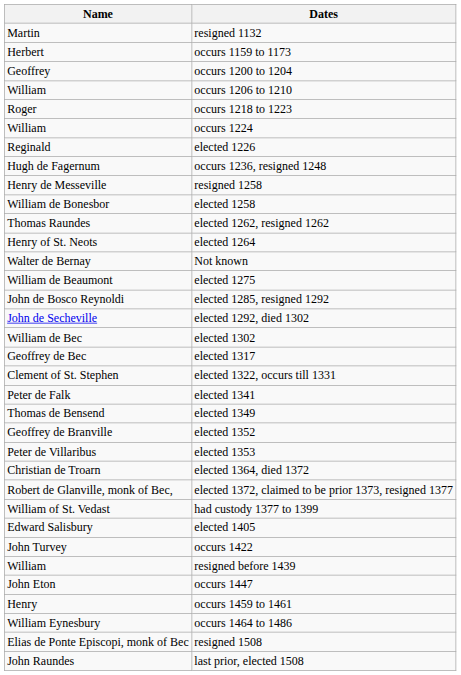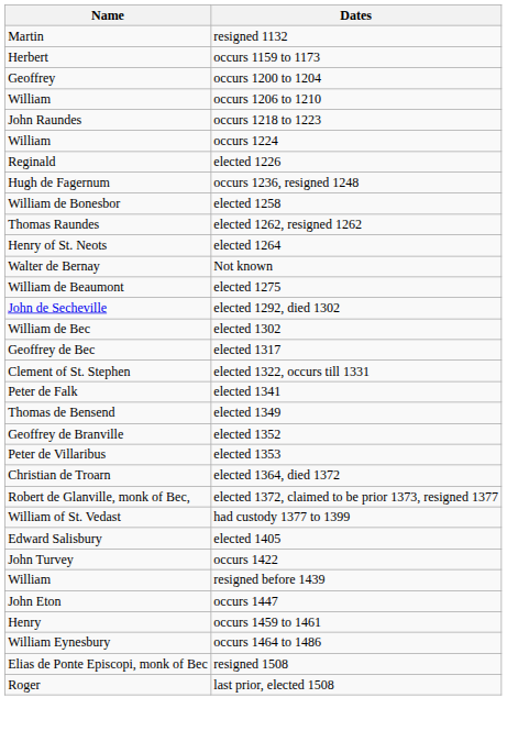 <table class="wikitable">
 <tr>
 <th>Name</th>
 <th>Dates</th>
 </tr>
 <tr>
 <td>Martin</td>
 <td>resigned 1132</td>
 </tr>
 <tr>
 <td>Herbert</td>
 <td>occurs 1159 to 1173</td>
 </tr>
 <tr>
 <td>Geoffrey</td>
 <td>occurs 1200 to 1204</td>
 </tr>
 <tr>
 <td>William</td>
 <td>occurs 1206 to 1210</td>
 </tr>
 <tr>
-<td>Roger</td>
+<td>John Raundes</td>
 <td>occurs 1218 to 1223</td>
 </tr>
 <tr>
 <td>William</td>
 <td>occurs 1224</td>
 </tr>
 <tr>
 <td>Reginald</td>
 <td>elected 1226</td>
 </tr>
 <tr>
 <td>Hugh de Fagernum</td>
 <td>occurs 1236, resigned 1248</td>
-</tr>
-<tr>
-<td>Henry de Messeville</td>
-<td>resigned 1258</td>
 </tr>
 <tr>
 <td>William de Bonesbor</td>
 <td>elected 1258</td>
 </tr>
 <tr>
 <td>Thomas Raundes</td>
 <td>elected 1262, resigned 1262</td>
 </tr>
 <tr>
 <td>Henry of St. Neots</td>
 <td>elected 1264</td>
 </tr>
 <tr>
 <td>Walter de Bernay</td>
 <td>Not known</td>
 </tr>
 <tr>
 <td>William de Beaumont</td>
 <td>elected 1275</td>
-</tr>
-<tr>
-<td>John de Bosco Reynoldi</td>
-<td>elected 1285, resigned 1292</td>
 </tr>
 <tr>
 <td><a href='#'>John de Secheville</a></td>
 <td>elected 1292, died 1302</td>
 </tr>
 <tr>
 <td>William de Bec</td>
 <td>elected 1302</td>
 </tr>
 <tr>
 <td>Geoffrey de Bec</td>
 <td>elected 1317</td>
 </tr>
 <tr>
 <td>Clement of St. Stephen</td>
 <td>elected 1322, occurs till 1331</td>
 </tr>
 <tr>
 <td>Peter de Falk</td>
 <td>elected 1341</td>
 </tr>
 <tr>
 <td>Thomas de Bensend</td>
 <td>elected 1349</td>
 </tr>
 <tr>
 <td>Geoffrey de Branville</td>
 <td>elected 1352</td>
 </tr>
 <tr>
 <td>Peter de Villaribus</td>
 <td>elected 1353</td>
 </tr>
 <tr>
 <td>Christian de Troarn</td>
 <td>elected 1364, died 1372</td>
 </tr>
 <tr>
 <td>Robert de Glanville, monk of Bec,</td>
 <td>elected 1372, claimed to be prior 1373, resigned 1377</td>
 </tr>
 <tr>
 <td>William of St. Vedast</td>
 <td>had custody 1377 to 1399</td>
 </tr>
 <tr>
 <td>Edward Salisbury</td>
 <td>elected 1405</td>
 </tr>
 <tr>
 <td>John Turvey</td>
 <td>occurs 1422</td>
 </tr>
 <tr>
 <td>William</td>
 <td>resigned before 1439</td>
 </tr>
 <tr>
 <td>John Eton</td>
 <td>occurs 1447</td>
 </tr>
 <tr>
 <td>Henry</td>
 <td>occurs 1459 to 1461</td>
 </tr>
 <tr>
 <td>William Eynesbury</td>
 <td>occurs 1464 to 1486</td>
 </tr>
 <tr>
 <td>Elias de Ponte Episcopi, monk of Bec</td>
 <td>resigned 1508</td>
 </tr>
 <tr>
-<td>John Raundes</td>
+<td>Roger</td>
 <td>last prior, elected 1508</td>
 </tr>
 </table>
